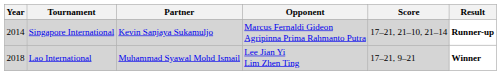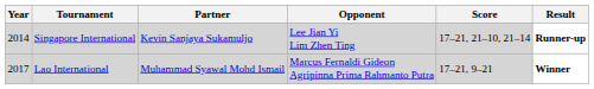 <table class="sortable wikitable" style="font-size: 90%;">
 <tr>
 <th>Year</th>
 <th>Tournament</th>
 <th>Partner</th>
 <th>Opponent</th>
 <th>Score</th>
 <th>Result</th>
 </tr>
 <tr style="background:#D5D5D5">
 <td align="center">2014</td>
 <td align="left"><a href='#'>Singapore International</a></td>
 <td align="left"> <a href='#'>Kevin Sanjaya Sukamuljo</a></td>
-<td align="left"> <a href='#'>Marcus Fernaldi Gideon</a> <br>  <a href='#'>Agripinna Prima Rahmanto Putra</a></td>
+<td align="left"> <a href='#'>Lee Jian Yi</a> <br>  <a href='#'>Lim Zhen Ting</a></td>
 <td align="left">17–21, 21–10, 21–14</td>
 <td style="text-align:left; background:white"> <strong>Runner-up</strong></td>
 </tr>
 <tr style="background:#D5D5D5">
-<td align="center">2018</td>
+<td align="center">2017</td>
 <td align="left"><a href='#'>Lao International</a></td>
 <td align="left"> <a href='#'>Muhammad Syawal Mohd Ismail</a></td>
-<td align="left"> <a href='#'>Lee Jian Yi</a> <br>  <a href='#'>Lim Zhen Ting</a></td>
+<td align="left"> <a href='#'>Marcus Fernaldi Gideon</a> <br>  <a href='#'>Agripinna Prima Rahmanto Putra</a></td>
 <td align="left">17–21, 9–21</td>
 <td style="text-align:left; background:white"> <strong>Winner</strong></td>
 </tr>
 </table>
